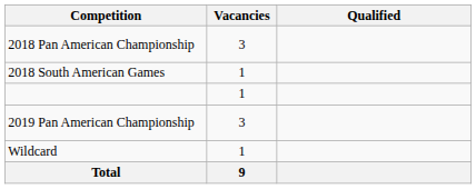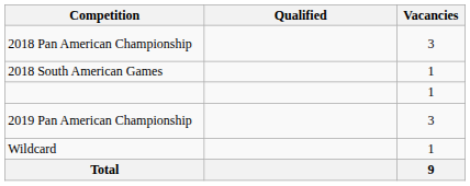 <table class = "wikitable" width=560>
 <tr>
 <th width=300>Competition</th>
+<th width=300>Qualified</th>
 <th width=80>Vacancies</th>
-<th width=300>Qualified</th>
 </tr>
 <tr>
 <td>2018 Pan American Championship</td>
+<td><br><br></td>
 <td align="center">3</td>
-<td><br><br></td>
 </tr>
 <tr>
 <td>2018 South American Games</td>
+<td></td>
 <td align="center">1</td>
-<td></td>
 </tr>
 <tr>
 <td></td>
+<td></td>
 <td align="center">1</td>
-<td></td>
 </tr>
 <tr>
 <td>2019 Pan American Championship</td>
+<td><br><br></td>
 <td align="center">3</td>
-<td><br><br></td>
 </tr>
 <tr>
 <td>Wildcard</td>
+<td></td>
 <td align="center">1</td>
-<td></td>
 </tr>
 <tr>
 <th>Total</th>
+<th></th>
 <th>9</th>
-<th></th>
 </tr>
 </table>
